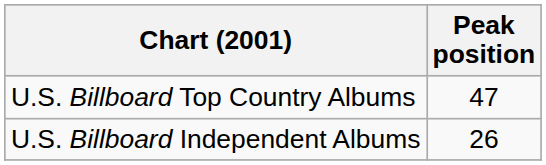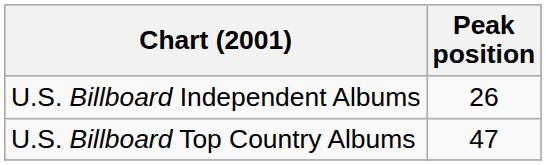 <table class="wikitable">
 <tr>
 <th>Chart (2001)</th>
 <th>Peak<br>position</th>
 </tr>
 <tr>
+<td>U.S. <em>Billboard</em> Independent Albums</td>
+<td align="center">26</td>
+</tr>
+<tr>
 <td>U.S. <em>Billboard</em> Top Country Albums</td>
 <td align="center">47</td>
 </tr>
-<tr>
-<td>U.S. <em>Billboard</em> Independent Albums</td>
-<td align="center">26</td>
-</tr>
 </table>
